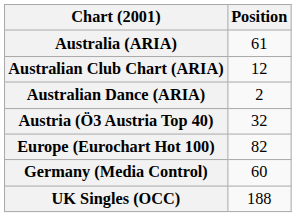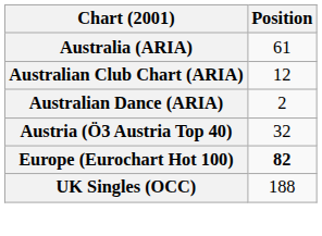 <table class="wikitable sortable plainrowheaders" style="text-align:center">
 <tr>
 <th>Chart (2001)</th>
 <th>Position</th>
 </tr>
 <tr>
 <th scope="row">Australia (ARIA)</th>
 <td>61</td>
 </tr>
 <tr>
 <th scope="row">Australian Club Chart (ARIA)</th>
 <td>12</td>
 </tr>
 <tr>
 <th scope="row">Australian Dance (ARIA)</th>
 <td>2</td>
 </tr>
 <tr>
 <th scope="row">Austria (Ö3 Austria Top 40)</th>
 <td>32</td>
 </tr>
 <tr>
 <th scope="row">Europe (Eurochart Hot 100)</th>
-<td>82</td>
-</tr>
-<tr>
-<th scope="row">Germany (Media Control)</th>
-<td>60</td>
+<td><strong>82</strong></td>
 </tr>
 <tr>
 <th scope="row">UK Singles (OCC)</th>
 <td>188</td>
 </tr>
 </table>
